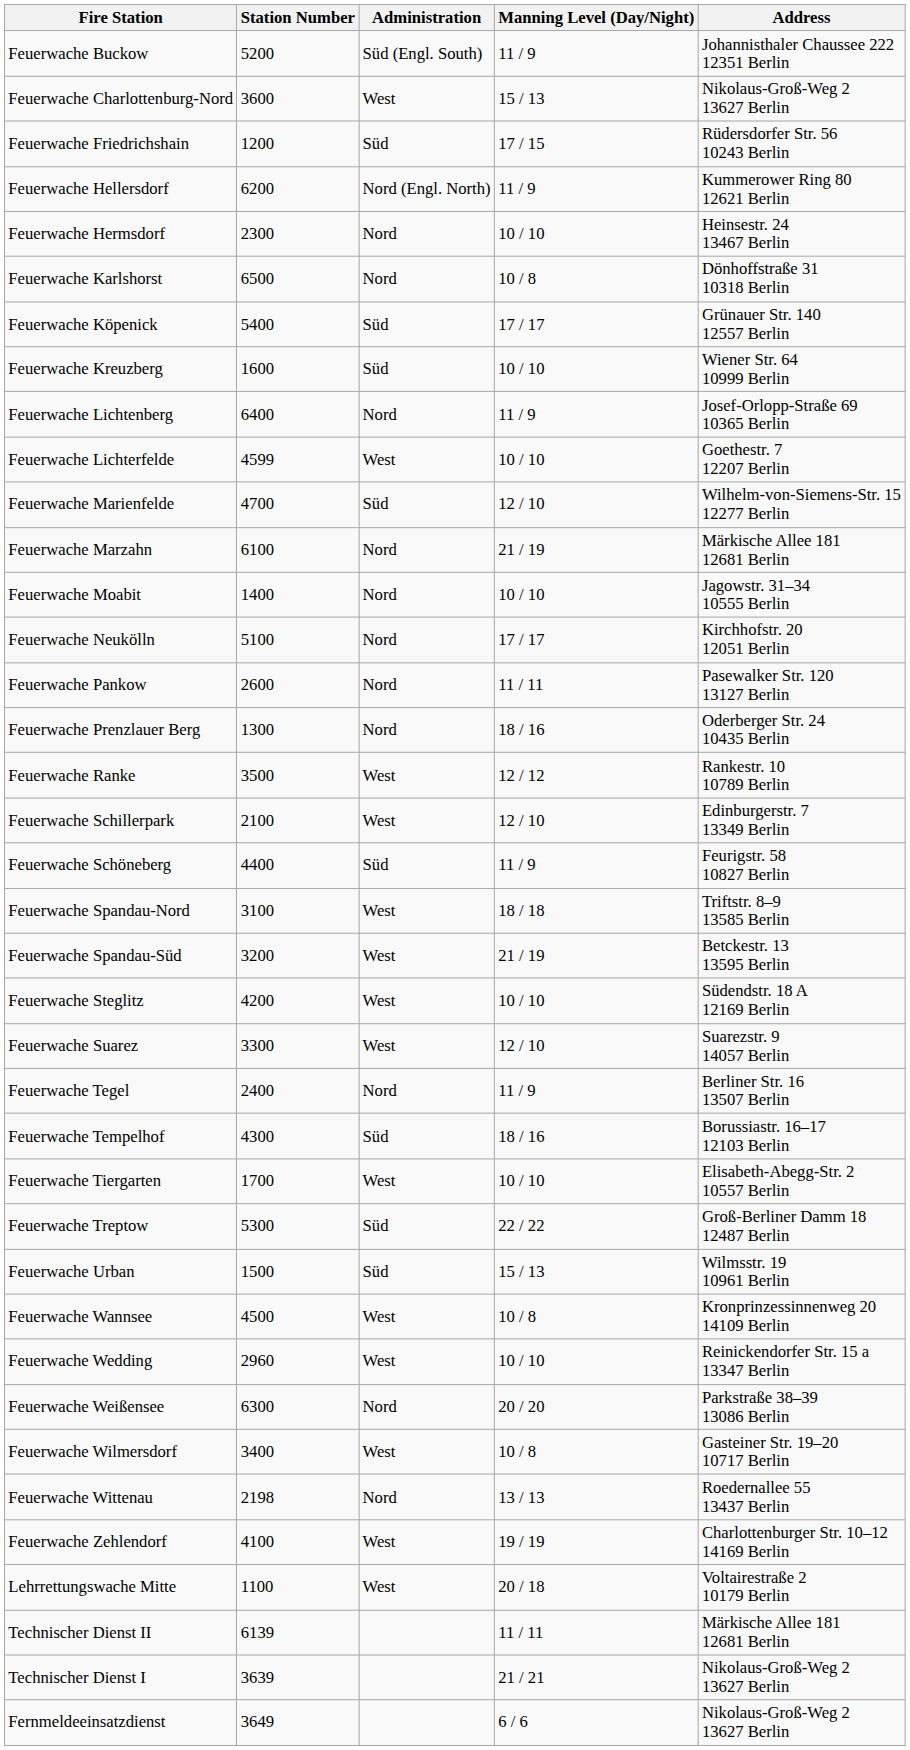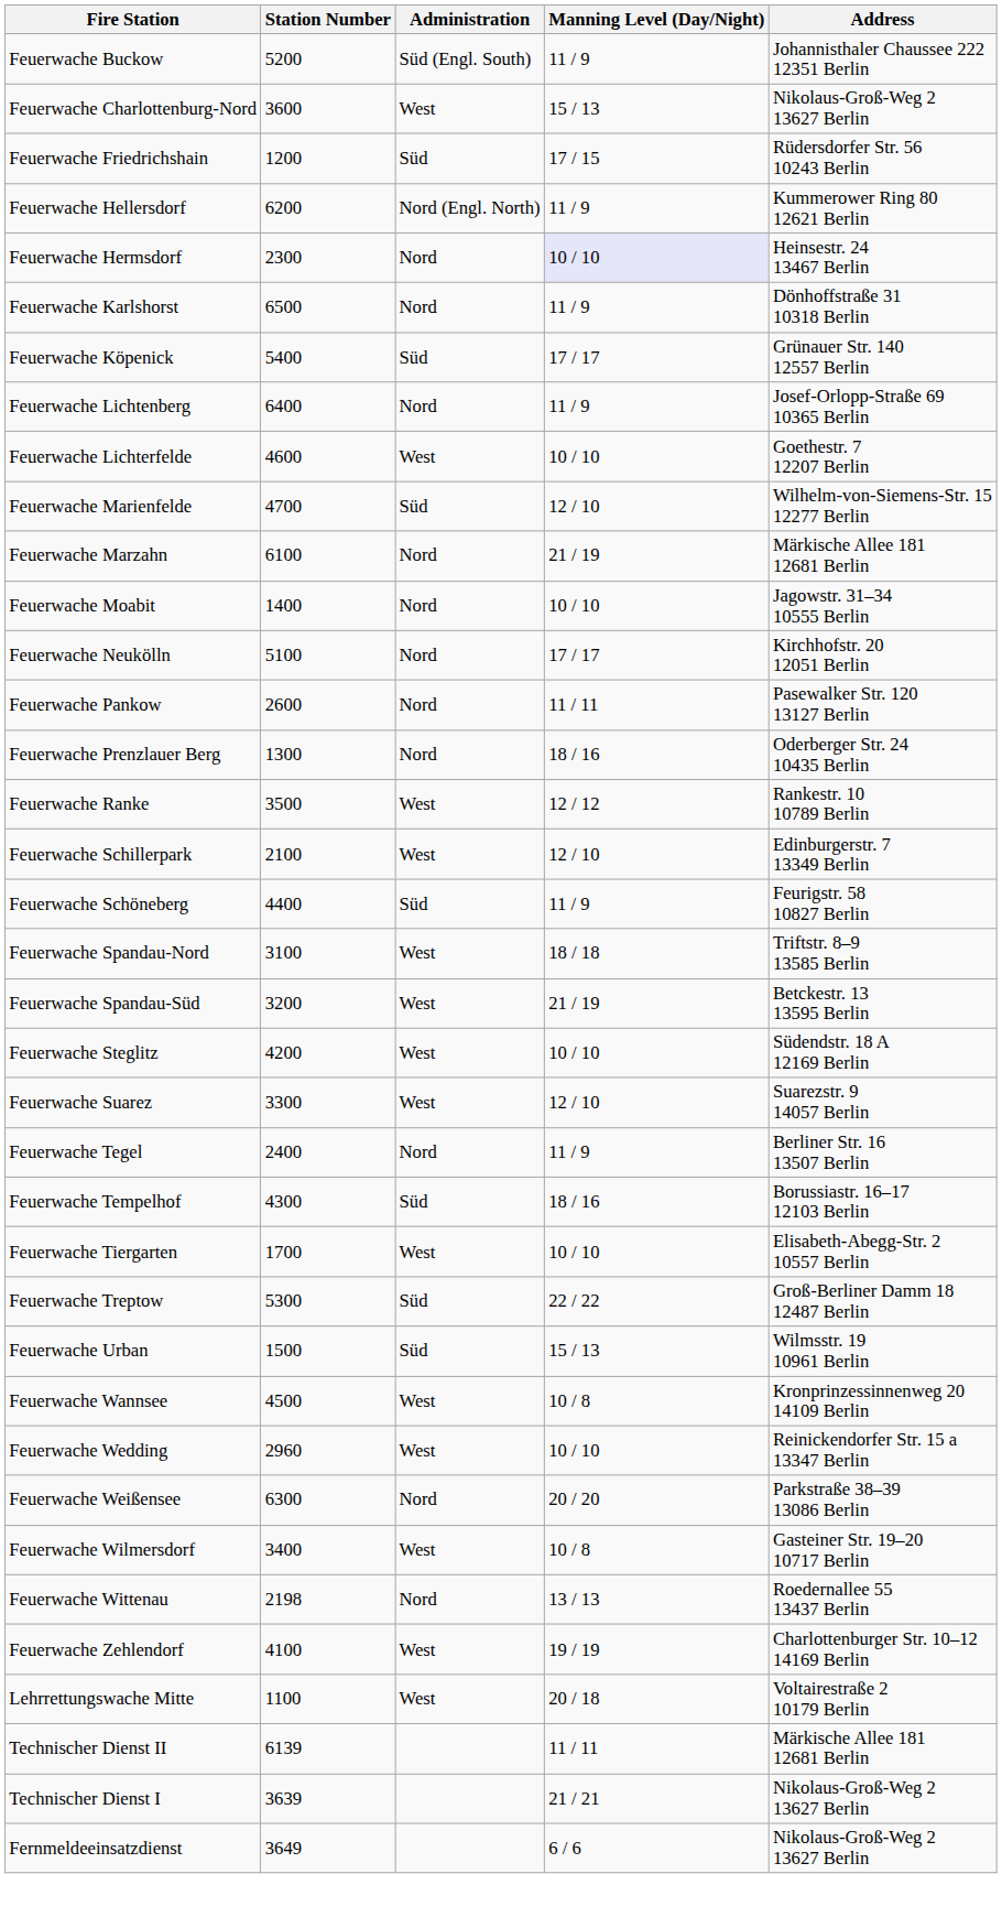 <table class="wikitable sortable mw-collapsible">
 <tr>
 <th>Fire Station</th>
 <th>Station Number</th>
 <th>Administration</th>
 <th>Manning Level (Day/Night)</th>
 <th>Address</th>
 </tr>
 <tr>
 <td>Feuerwache Buckow</td>
 <td>5200</td>
 <td>Süd (Engl. South)</td>
 <td>11 / 9</td>
 <td>Johannisthaler Chaussee 222<br>12351 Berlin</td>
 </tr>
 <tr>
 <td>Feuerwache Charlottenburg-Nord</td>
 <td>3600</td>
 <td>West</td>
 <td>15 / 13</td>
 <td>Nikolaus-Groß-Weg 2<br>13627 Berlin</td>
 </tr>
 <tr>
 <td>Feuerwache Friedrichshain</td>
 <td>1200</td>
 <td>Süd</td>
 <td>17 / 15</td>
 <td>Rüdersdorfer Str. 56<br>10243 Berlin</td>
 </tr>
 <tr>
 <td>Feuerwache Hellersdorf</td>
 <td>6200</td>
 <td>Nord (Engl. North)</td>
 <td>11 / 9</td>
 <td>Kummerower Ring 80<br>12621 Berlin</td>
 </tr>
 <tr>
 <td>Feuerwache Hermsdorf</td>
 <td>2300</td>
 <td>Nord</td>
-<td>10 / 10</td>
+<td style="background: lavender;">10 / 10</td>
 <td>Heinsestr. 24<br>13467 Berlin</td>
 </tr>
 <tr>
 <td>Feuerwache Karlshorst</td>
 <td>6500</td>
 <td>Nord</td>
-<td>10 / 8</td>
+<td>11 / 9</td>
 <td>Dönhoffstraße 31<br>10318 Berlin</td>
 </tr>
 <tr>
 <td>Feuerwache Köpenick</td>
 <td>5400</td>
 <td>Süd</td>
 <td>17 / 17</td>
 <td>Grünauer Str. 140<br>12557 Berlin</td>
 </tr>
 <tr>
-<td>Feuerwache Kreuzberg</td>
-<td>1600</td>
-<td>Süd</td>
-<td>10 / 10</td>
-<td>Wiener Str. 64<br>10999 Berlin</td>
-</tr>
-<tr>
 <td>Feuerwache Lichtenberg</td>
 <td>6400</td>
 <td>Nord</td>
 <td>11 / 9</td>
 <td>Josef-Orlopp-Straße 69<br>10365 Berlin</td>
 </tr>
 <tr>
 <td>Feuerwache Lichterfelde</td>
-<td>4599</td>
+<td>4600</td>
 <td>West</td>
 <td>10 / 10</td>
 <td>Goethestr. 7<br>12207 Berlin</td>
 </tr>
 <tr>
 <td>Feuerwache Marienfelde</td>
 <td>4700</td>
 <td>Süd</td>
 <td>12 / 10</td>
 <td>Wilhelm-von-Siemens-Str. 15<br>12277 Berlin</td>
 </tr>
 <tr>
 <td>Feuerwache Marzahn</td>
 <td>6100</td>
 <td>Nord</td>
 <td>21 / 19</td>
 <td>Märkische Allee 181<br>12681 Berlin</td>
 </tr>
 <tr>
 <td>Feuerwache Moabit</td>
 <td>1400</td>
 <td>Nord</td>
 <td>10 / 10</td>
 <td>Jagowstr. 31–34<br>10555 Berlin</td>
 </tr>
 <tr>
 <td>Feuerwache Neukölln</td>
 <td>5100</td>
 <td>Nord</td>
 <td>17 / 17</td>
 <td>Kirchhofstr. 20<br>12051 Berlin</td>
 </tr>
 <tr>
 <td>Feuerwache Pankow</td>
 <td>2600</td>
 <td>Nord</td>
 <td>11 / 11</td>
 <td>Pasewalker Str. 120<br>13127 Berlin</td>
 </tr>
 <tr>
 <td>Feuerwache Prenzlauer Berg</td>
 <td>1300</td>
 <td>Nord</td>
 <td>18 / 16</td>
 <td>Oderberger Str. 24<br>10435 Berlin</td>
 </tr>
 <tr>
 <td>Feuerwache Ranke</td>
 <td>3500</td>
 <td>West</td>
 <td>12 / 12</td>
 <td>Rankestr. 10<br>10789 Berlin</td>
 </tr>
 <tr>
 <td>Feuerwache Schillerpark</td>
 <td>2100</td>
 <td>West</td>
 <td>12 / 10</td>
 <td>Edinburgerstr. 7<br>13349 Berlin</td>
 </tr>
 <tr>
 <td>Feuerwache Schöneberg</td>
 <td>4400</td>
 <td>Süd</td>
 <td>11 / 9</td>
 <td>Feurigstr. 58<br>10827 Berlin</td>
 </tr>
 <tr>
 <td>Feuerwache Spandau-Nord</td>
 <td>3100</td>
 <td>West</td>
 <td>18 / 18</td>
 <td>Triftstr. 8–9<br>13585 Berlin</td>
 </tr>
 <tr>
 <td>Feuerwache Spandau-Süd</td>
 <td>3200</td>
 <td>West</td>
 <td>21 / 19</td>
 <td>Betckestr. 13<br>13595 Berlin</td>
 </tr>
 <tr>
 <td>Feuerwache Steglitz</td>
 <td>4200</td>
 <td>West</td>
 <td>10 / 10</td>
 <td>Südendstr. 18 A<br>12169 Berlin</td>
 </tr>
 <tr>
 <td>Feuerwache Suarez</td>
 <td>3300</td>
 <td>West</td>
 <td>12 / 10</td>
 <td>Suarezstr. 9<br>14057 Berlin</td>
 </tr>
 <tr>
 <td>Feuerwache Tegel</td>
 <td>2400</td>
 <td>Nord</td>
 <td>11 / 9</td>
 <td>Berliner Str. 16<br>13507 Berlin</td>
 </tr>
 <tr>
 <td>Feuerwache Tempelhof</td>
 <td>4300</td>
 <td>Süd</td>
 <td>18 / 16</td>
 <td>Borussiastr. 16–17<br>12103 Berlin</td>
 </tr>
 <tr>
 <td>Feuerwache Tiergarten</td>
 <td>1700</td>
 <td>West</td>
 <td>10 / 10</td>
 <td>Elisabeth-Abegg-Str. 2<br>10557 Berlin</td>
 </tr>
 <tr>
 <td>Feuerwache Treptow</td>
 <td>5300</td>
 <td>Süd</td>
 <td>22 / 22</td>
 <td>Groß-Berliner Damm 18<br>12487 Berlin</td>
 </tr>
 <tr>
 <td>Feuerwache Urban</td>
 <td>1500</td>
 <td>Süd</td>
 <td>15 / 13</td>
 <td>Wilmsstr. 19<br>10961 Berlin</td>
 </tr>
 <tr>
 <td>Feuerwache Wannsee</td>
 <td>4500</td>
 <td>West</td>
 <td>10 / 8</td>
 <td>Kronprinzessinnenweg 20<br>14109 Berlin</td>
 </tr>
 <tr>
 <td>Feuerwache Wedding</td>
 <td>2960</td>
 <td>West</td>
 <td>10 / 10</td>
 <td>Reinickendorfer Str. 15 a<br>13347 Berlin</td>
 </tr>
 <tr>
 <td>Feuerwache Weißensee</td>
 <td>6300</td>
 <td>Nord</td>
 <td>20 / 20</td>
 <td>Parkstraße 38–39<br>13086 Berlin</td>
 </tr>
 <tr>
 <td>Feuerwache Wilmersdorf</td>
 <td>3400</td>
 <td>West</td>
 <td>10 / 8</td>
 <td>Gasteiner Str. 19–20<br>10717 Berlin</td>
 </tr>
 <tr>
 <td>Feuerwache Wittenau</td>
 <td>2198</td>
 <td>Nord</td>
 <td>13 / 13</td>
 <td>Roedernallee 55<br>13437 Berlin</td>
 </tr>
 <tr>
 <td>Feuerwache Zehlendorf</td>
 <td>4100</td>
 <td>West</td>
 <td>19 / 19</td>
 <td>Charlottenburger Str. 10–12<br>14169 Berlin</td>
 </tr>
 <tr>
 <td>Lehrrettungswache Mitte</td>
 <td>1100</td>
 <td>West</td>
 <td>20 / 18</td>
 <td>Voltairestraße 2<br>10179 Berlin</td>
 </tr>
 <tr>
 <td>Technischer Dienst II</td>
 <td>6139</td>
 <td></td>
 <td>11 / 11</td>
 <td>Märkische Allee 181<br>12681 Berlin</td>
 </tr>
 <tr>
 <td>Technischer Dienst I</td>
 <td>3639</td>
 <td></td>
 <td>21 / 21</td>
 <td>Nikolaus-Groß-Weg 2<br>13627 Berlin</td>
 </tr>
 <tr>
 <td>Fernmeldeeinsatzdienst</td>
 <td>3649</td>
 <td></td>
 <td>6 / 6</td>
 <td>Nikolaus-Groß-Weg 2<br>13627 Berlin</td>
 </tr>
 </table>
